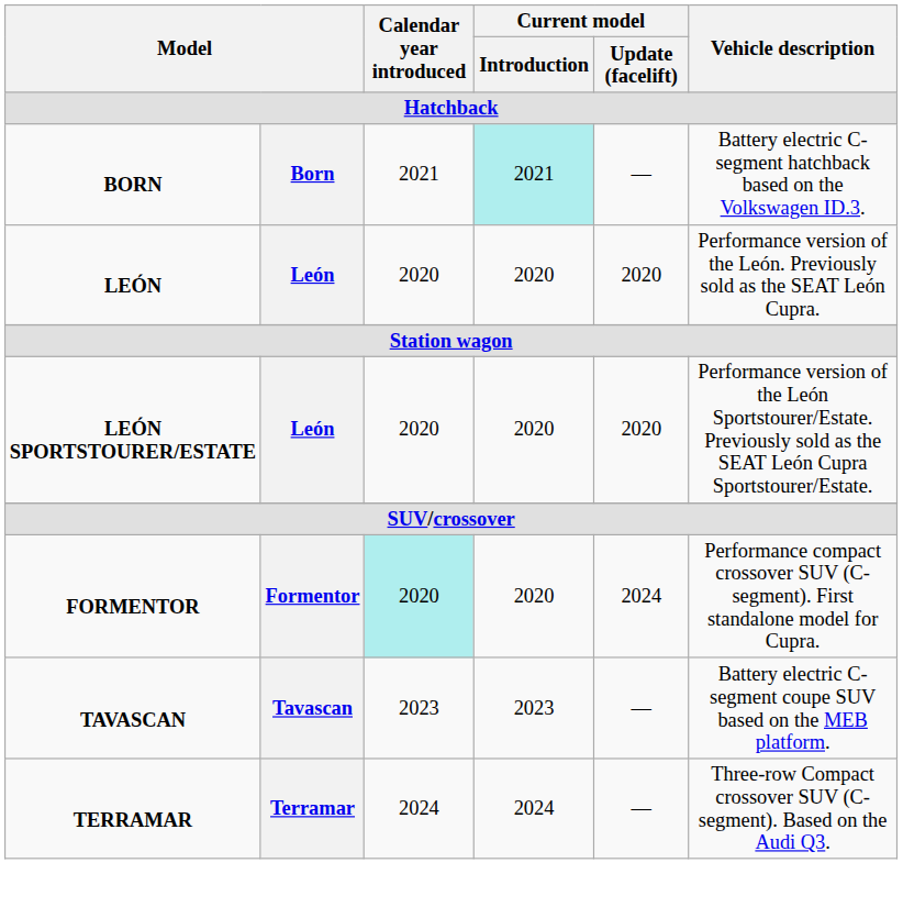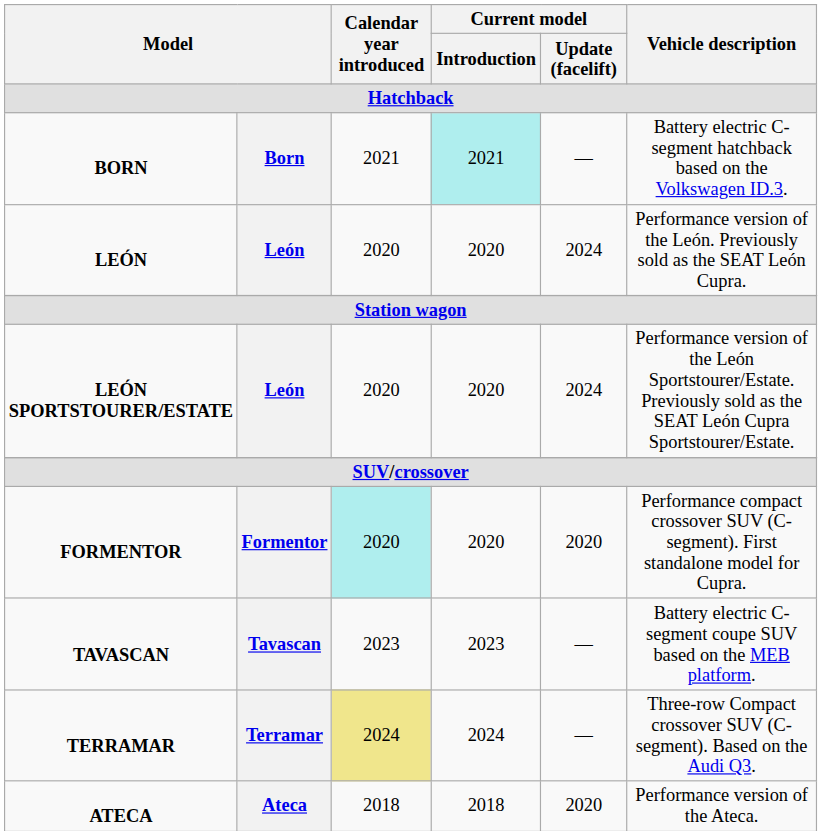 <table class="wikitable" style="text-align: center; width: 80%">
 <tr>
 <th colspan="2" rowspan="2">Model</th>
 <th rowspan="2" width="14%">Calendar year<br>introduced</th>
 <th colspan="2">Current model</th>
 <th rowspan="2" width="35%">Vehicle description</th>
 </tr>
 <tr>
 <th width="14%">Introduction</th>
 <th width="14%">Update (facelift)</th>
 </tr>
 <tr bgcolor="#e0e0e0">
 <td colspan="6"><strong><a href='#'>Hatchback</a></strong></td>
 </tr>
 <tr>
 <td><br><strong>BORN</strong></td>
 <th scope="row"><a href='#'>Born</a></th>
 <td>2021</td>
 <td style="background: paleturquoise;">2021</td>
 <td>—</td>
 <td>Battery electric C-segment hatchback based on the <a href='#'>Volkswagen ID.3</a>.</td>
 </tr>
 <tr>
 <td><br><strong>LEÓN</strong></td>
 <th scope="row"><a href='#'>León</a></th>
 <td>2020</td>
 <td>2020</td>
-<td>2020</td>
+<td>2024</td>
 <td>Performance version of the León. Previously sold as the SEAT León Cupra.</td>
 </tr>
 <tr>
 </tr>
 <tr bgcolor="#e0e0e0">
 <td colspan="6"><strong><a href='#'>Station wagon</a></strong></td>
 </tr>
 <tr>
 <td><br><strong>LEÓN SPORTSTOURER/ESTATE</strong></td>
 <th scope="row"><a href='#'>León</a></th>
 <td>2020</td>
 <td>2020</td>
-<td>2020</td>
+<td>2024</td>
 <td>Performance version of the León Sportstourer/Estate. Previously sold as the SEAT León Cupra Sportstourer/Estate.</td>
 </tr>
 <tr>
 </tr>
 <tr bgcolor="#e0e0e0">
 <td colspan="6"><strong><a href='#'>SUV</a>/<a href='#'>crossover</a></strong></td>
 </tr>
 <tr>
 <td><br><strong>FORMENTOR</strong></td>
 <th scope="row"><a href='#'>Formentor</a></th>
 <td style="background: paleturquoise;">2020</td>
 <td>2020</td>
-<td>2024</td>
+<td>2020</td>
 <td>Performance compact crossover SUV (C-segment). First standalone model for Cupra.</td>
 </tr>
 <tr>
 <td><br><strong>TAVASCAN</strong></td>
 <th scope="row"><a href='#'>Tavascan</a></th>
 <td>2023</td>
 <td>2023</td>
 <td>—</td>
 <td>Battery electric C-segment coupe SUV based on the <a href='#'>MEB platform</a>.</td>
 </tr>
 <tr>
 <td><br><strong>TERRAMAR</strong></td>
 <th scope="row"><a href='#'>Terramar</a></th>
-<td>2024</td>
+<td style="background: khaki;">2024</td>
 <td>2024</td>
 <td>—</td>
 <td>Three-row Compact crossover SUV (C-segment). Based on the <a href='#'>Audi Q3</a>.</td>
 </tr>
+<tr>
+<td><br><strong>ATECA</strong></td>
+<th scope="row"><a href='#'>Ateca</a></th>
+<td>2018</td>
+<td>2018</td>
+<td>2020</td>
+<td>Performance version of the Ateca.</td>
+</tr>
 </table>
